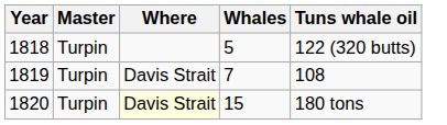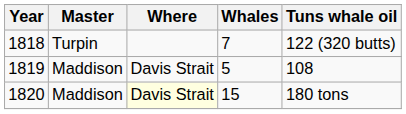 <table class="sortable wikitable">
 <tr>
 <th>Year</th>
 <th>Master</th>
 <th>Where</th>
 <th>Whales</th>
 <th>Tuns whale oil</th>
 </tr>
 <tr>
 <td>1818</td>
 <td>Turpin</td>
 <td></td>
-<td>5</td>
+<td>7</td>
 <td>122 (320 butts)</td>
 </tr>
 <tr>
 <td>1819</td>
-<td>Turpin</td>
+<td>Maddison</td>
 <td>Davis Strait</td>
-<td>7</td>
+<td>5</td>
 <td>108</td>
 </tr>
 <tr>
 <td>1820</td>
-<td>Turpin</td>
+<td>Maddison</td>
 <td style="background: lightyellow;">Davis Strait</td>
 <td>15</td>
 <td>180 tons</td>
 </tr>
 <tr>
 </tr>
 </table>
